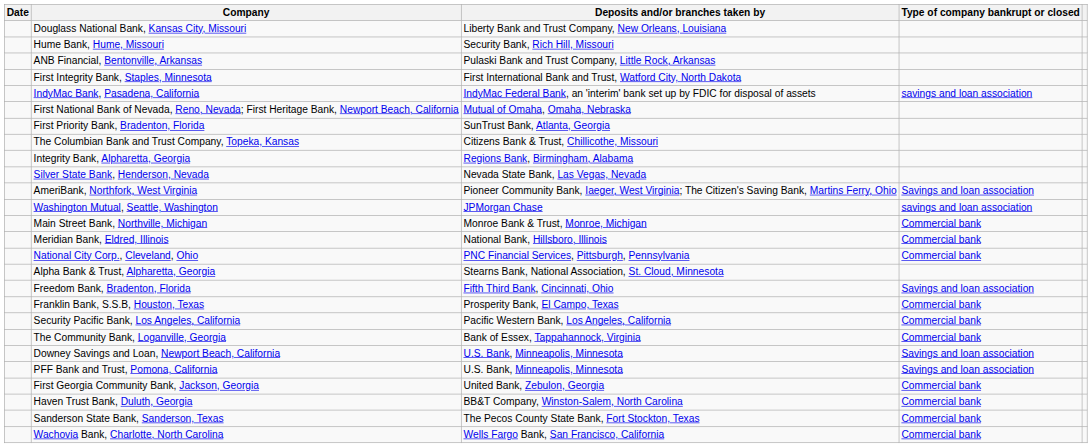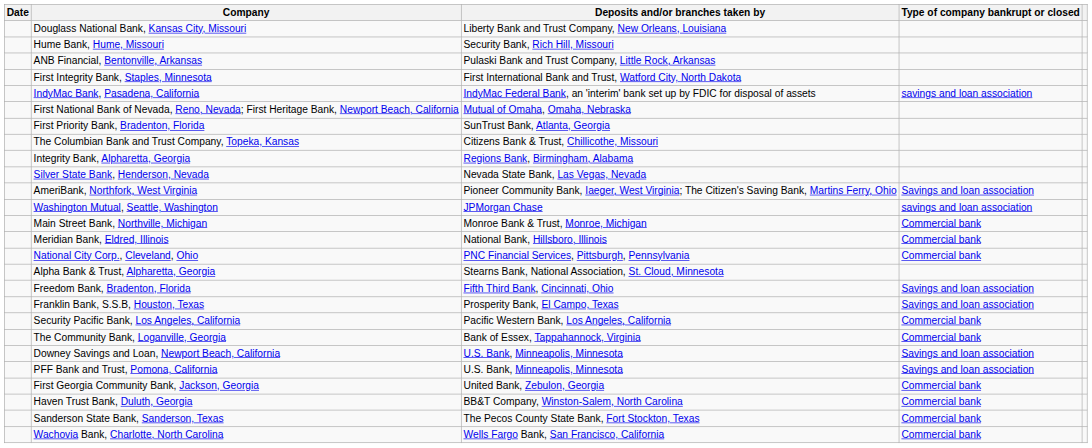 <table class="wikitable sortable">
 <tr>
 <th>Date</th>
 <th>Company</th>
 <th>Deposits and/or branches taken by</th>
 <th>Type of company bankrupt or closed</th>
 <th class="unsortable"></th>
 </tr>
 <tr>
 <td></td>
 <td>Douglass National Bank, <a href='#'>Kansas City, Missouri</a></td>
 <td>Liberty Bank and Trust Company, <a href='#'>New Orleans, Louisiana</a></td>
 <td></td>
 <td align="center"></td>
 </tr>
 <tr>
 <td></td>
 <td>Hume Bank, <a href='#'>Hume, Missouri</a></td>
 <td>Security Bank, <a href='#'>Rich Hill, Missouri</a></td>
 <td></td>
 <td align="center"></td>
 </tr>
 <tr>
 <td></td>
 <td>ANB Financial, <a href='#'>Bentonville, Arkansas</a></td>
 <td>Pulaski Bank and Trust Company, <a href='#'>Little Rock, Arkansas</a></td>
 <td></td>
 <td align="center"></td>
 </tr>
 <tr>
 <td></td>
 <td>First Integrity Bank, <a href='#'>Staples, Minnesota</a></td>
 <td>First International Bank and Trust, <a href='#'>Watford City, North Dakota</a></td>
 <td></td>
 <td align="center"></td>
 </tr>
 <tr>
 <td></td>
 <td><a href='#'>IndyMac Bank</a>, <a href='#'>Pasadena, California</a></td>
 <td><a href='#'>IndyMac Federal Bank</a>, an 'interim' bank set up by FDIC for disposal of assets</td>
 <td><a href='#'>savings and loan association</a></td>
 <td align="center"></td>
 </tr>
 <tr>
 <td></td>
 <td>First National Bank of Nevada, <a href='#'>Reno, Nevada</a>; First Heritage Bank, <a href='#'>Newport Beach, California</a></td>
 <td><a href='#'>Mutual of Omaha</a>, <a href='#'>Omaha, Nebraska</a></td>
 <td></td>
 <td align="center"></td>
 </tr>
 <tr>
 <td></td>
 <td>First Priority Bank, <a href='#'>Bradenton, Florida</a></td>
 <td>SunTrust Bank, <a href='#'>Atlanta, Georgia</a></td>
 <td></td>
 <td align="center"></td>
 </tr>
 <tr>
 <td></td>
 <td>The Columbian Bank and Trust Company, <a href='#'>Topeka, Kansas</a></td>
 <td>Citizens Bank & Trust, <a href='#'>Chillicothe, Missouri</a></td>
 <td></td>
 <td align="center"></td>
 </tr>
 <tr>
 <td></td>
 <td>Integrity Bank, <a href='#'>Alpharetta, Georgia</a></td>
 <td><a href='#'>Regions Bank</a>, <a href='#'>Birmingham, Alabama</a></td>
 <td></td>
 <td align="center"></td>
 </tr>
 <tr>
 <td></td>
 <td><a href='#'>Silver State Bank</a>, <a href='#'>Henderson, Nevada</a></td>
 <td>Nevada State Bank, <a href='#'>Las Vegas, Nevada</a></td>
 <td></td>
 <td align="center"></td>
 </tr>
 <tr>
 <td></td>
 <td>AmeriBank, <a href='#'>Northfork, West Virginia</a></td>
 <td>Pioneer Community Bank, <a href='#'>Iaeger, West Virginia</a>; The Citizen's Saving Bank, <a href='#'>Martins Ferry, Ohio</a></td>
 <td><a href='#'>Savings and loan association</a></td>
 <td align="center"></td>
 </tr>
 <tr>
 <td></td>
 <td><a href='#'>Washington Mutual</a>, <a href='#'>Seattle, Washington</a></td>
 <td><a href='#'>JPMorgan Chase</a></td>
 <td><a href='#'>savings and loan association</a></td>
 <td align="center"></td>
 </tr>
 <tr>
 <td></td>
 <td>Main Street Bank, <a href='#'>Northville, Michigan</a></td>
 <td>Monroe Bank & Trust, <a href='#'>Monroe, Michigan</a></td>
 <td><a href='#'>Commercial bank</a></td>
 <td align="center"></td>
 </tr>
 <tr>
 <td></td>
 <td>Meridian Bank, <a href='#'>Eldred, Illinois</a></td>
 <td>National Bank, <a href='#'>Hillsboro, Illinois</a></td>
 <td><a href='#'>Commercial bank</a></td>
 <td align="center"></td>
 </tr>
 <tr>
 <td></td>
 <td><a href='#'>National City Corp.</a>, <a href='#'>Cleveland</a>, <a href='#'>Ohio</a></td>
 <td><a href='#'>PNC Financial Services</a>, <a href='#'>Pittsburgh</a>, <a href='#'>Pennsylvania</a></td>
 <td><a href='#'>Commercial bank</a></td>
 <td align="center"></td>
 </tr>
 <tr>
 <td></td>
 <td>Alpha Bank & Trust, <a href='#'>Alpharetta, Georgia</a></td>
 <td>Stearns Bank, National Association, <a href='#'>St. Cloud, Minnesota</a></td>
 <td></td>
 <td align="center"></td>
 </tr>
 <tr>
 <td></td>
 <td>Freedom Bank, <a href='#'>Bradenton, Florida</a></td>
 <td><a href='#'>Fifth Third Bank</a>, <a href='#'>Cincinnati, Ohio</a></td>
 <td><a href='#'>Savings and loan association</a></td>
 <td align="center"></td>
 </tr>
 <tr>
 <td></td>
 <td>Franklin Bank, S.S.B, <a href='#'>Houston, Texas</a></td>
 <td>Prosperity Bank, <a href='#'>El Campo, Texas</a></td>
-<td><a href='#'>Commercial bank</a></td>
+<td><a href='#'>Savings and loan association</a></td>
 <td align="center"></td>
 </tr>
 <tr>
 <td></td>
 <td>Security Pacific Bank, <a href='#'>Los Angeles, California</a></td>
 <td>Pacific Western Bank, <a href='#'>Los Angeles, California</a></td>
 <td><a href='#'>Commercial bank</a></td>
 <td align="center"></td>
 </tr>
 <tr>
 <td></td>
 <td>The Community Bank, <a href='#'>Loganville, Georgia</a></td>
 <td>Bank of Essex, <a href='#'>Tappahannock, Virginia</a></td>
 <td><a href='#'>Commercial bank</a></td>
 <td align="center"></td>
 </tr>
 <tr>
 <td></td>
 <td>Downey Savings and Loan, <a href='#'>Newport Beach, California</a></td>
 <td><a href='#'>U.S. Bank</a>, <a href='#'>Minneapolis, Minnesota</a></td>
 <td><a href='#'>Savings and loan association</a></td>
 <td align="center"></td>
 </tr>
 <tr>
 <td></td>
 <td>PFF Bank and Trust, <a href='#'>Pomona, California</a></td>
 <td>U.S. Bank, <a href='#'>Minneapolis, Minnesota</a></td>
 <td><a href='#'>Savings and loan association</a></td>
 <td align="center"></td>
 </tr>
 <tr>
 <td></td>
 <td>First Georgia Community Bank, <a href='#'>Jackson, Georgia</a></td>
 <td>United Bank, <a href='#'>Zebulon, Georgia</a></td>
 <td><a href='#'>Commercial bank</a></td>
 <td align="center"></td>
 </tr>
 <tr>
 <td></td>
 <td>Haven Trust Bank, <a href='#'>Duluth, Georgia</a></td>
 <td>BB&T Company, <a href='#'>Winston-Salem, North Carolina</a></td>
 <td><a href='#'>Commercial bank</a></td>
 <td align="center"></td>
 </tr>
 <tr>
 <td></td>
 <td>Sanderson State Bank, <a href='#'>Sanderson, Texas</a></td>
 <td>The Pecos County State Bank, <a href='#'>Fort Stockton, Texas</a></td>
 <td><a href='#'>Commercial bank</a></td>
 <td align="center"></td>
 </tr>
 <tr>
 <td></td>
 <td><a href='#'>Wachovia</a> Bank, <a href='#'>Charlotte, North Carolina</a></td>
 <td><a href='#'>Wells Fargo</a> Bank, <a href='#'>San Francisco, California</a></td>
 <td><a href='#'>Commercial bank</a></td>
 <td align="center"></td>
 </tr>
 </table>
